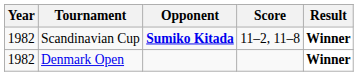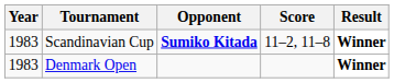 <table class="sortable wikitable" style="font-size:90%;">
 <tr>
 <th>Year</th>
 <th>Tournament</th>
 <th>Opponent</th>
 <th>Score</th>
 <th>Result</th>
 </tr>
 <tr>
-<td align="center">1982</td>
+<td align="center">1983</td>
 <td align="left">Scandinavian Cup</td>
 <td align="left"><strong> <a href='#'>Sumiko Kitada</a></strong></td>
 <td align="left">11–2, 11–8</td>
 <td style="text-align:left; background:white"> <strong>Winner</strong></td>
 </tr>
 <tr>
-<td align="center">1982</td>
+<td align="center">1983</td>
 <td align="left"><a href='#'>Denmark Open</a></td>
 <td align="left"></td>
 <td align="left"></td>
 <td style="text-align:left; background:white"> <strong>Winner</strong></td>
 </tr>
 </table>
